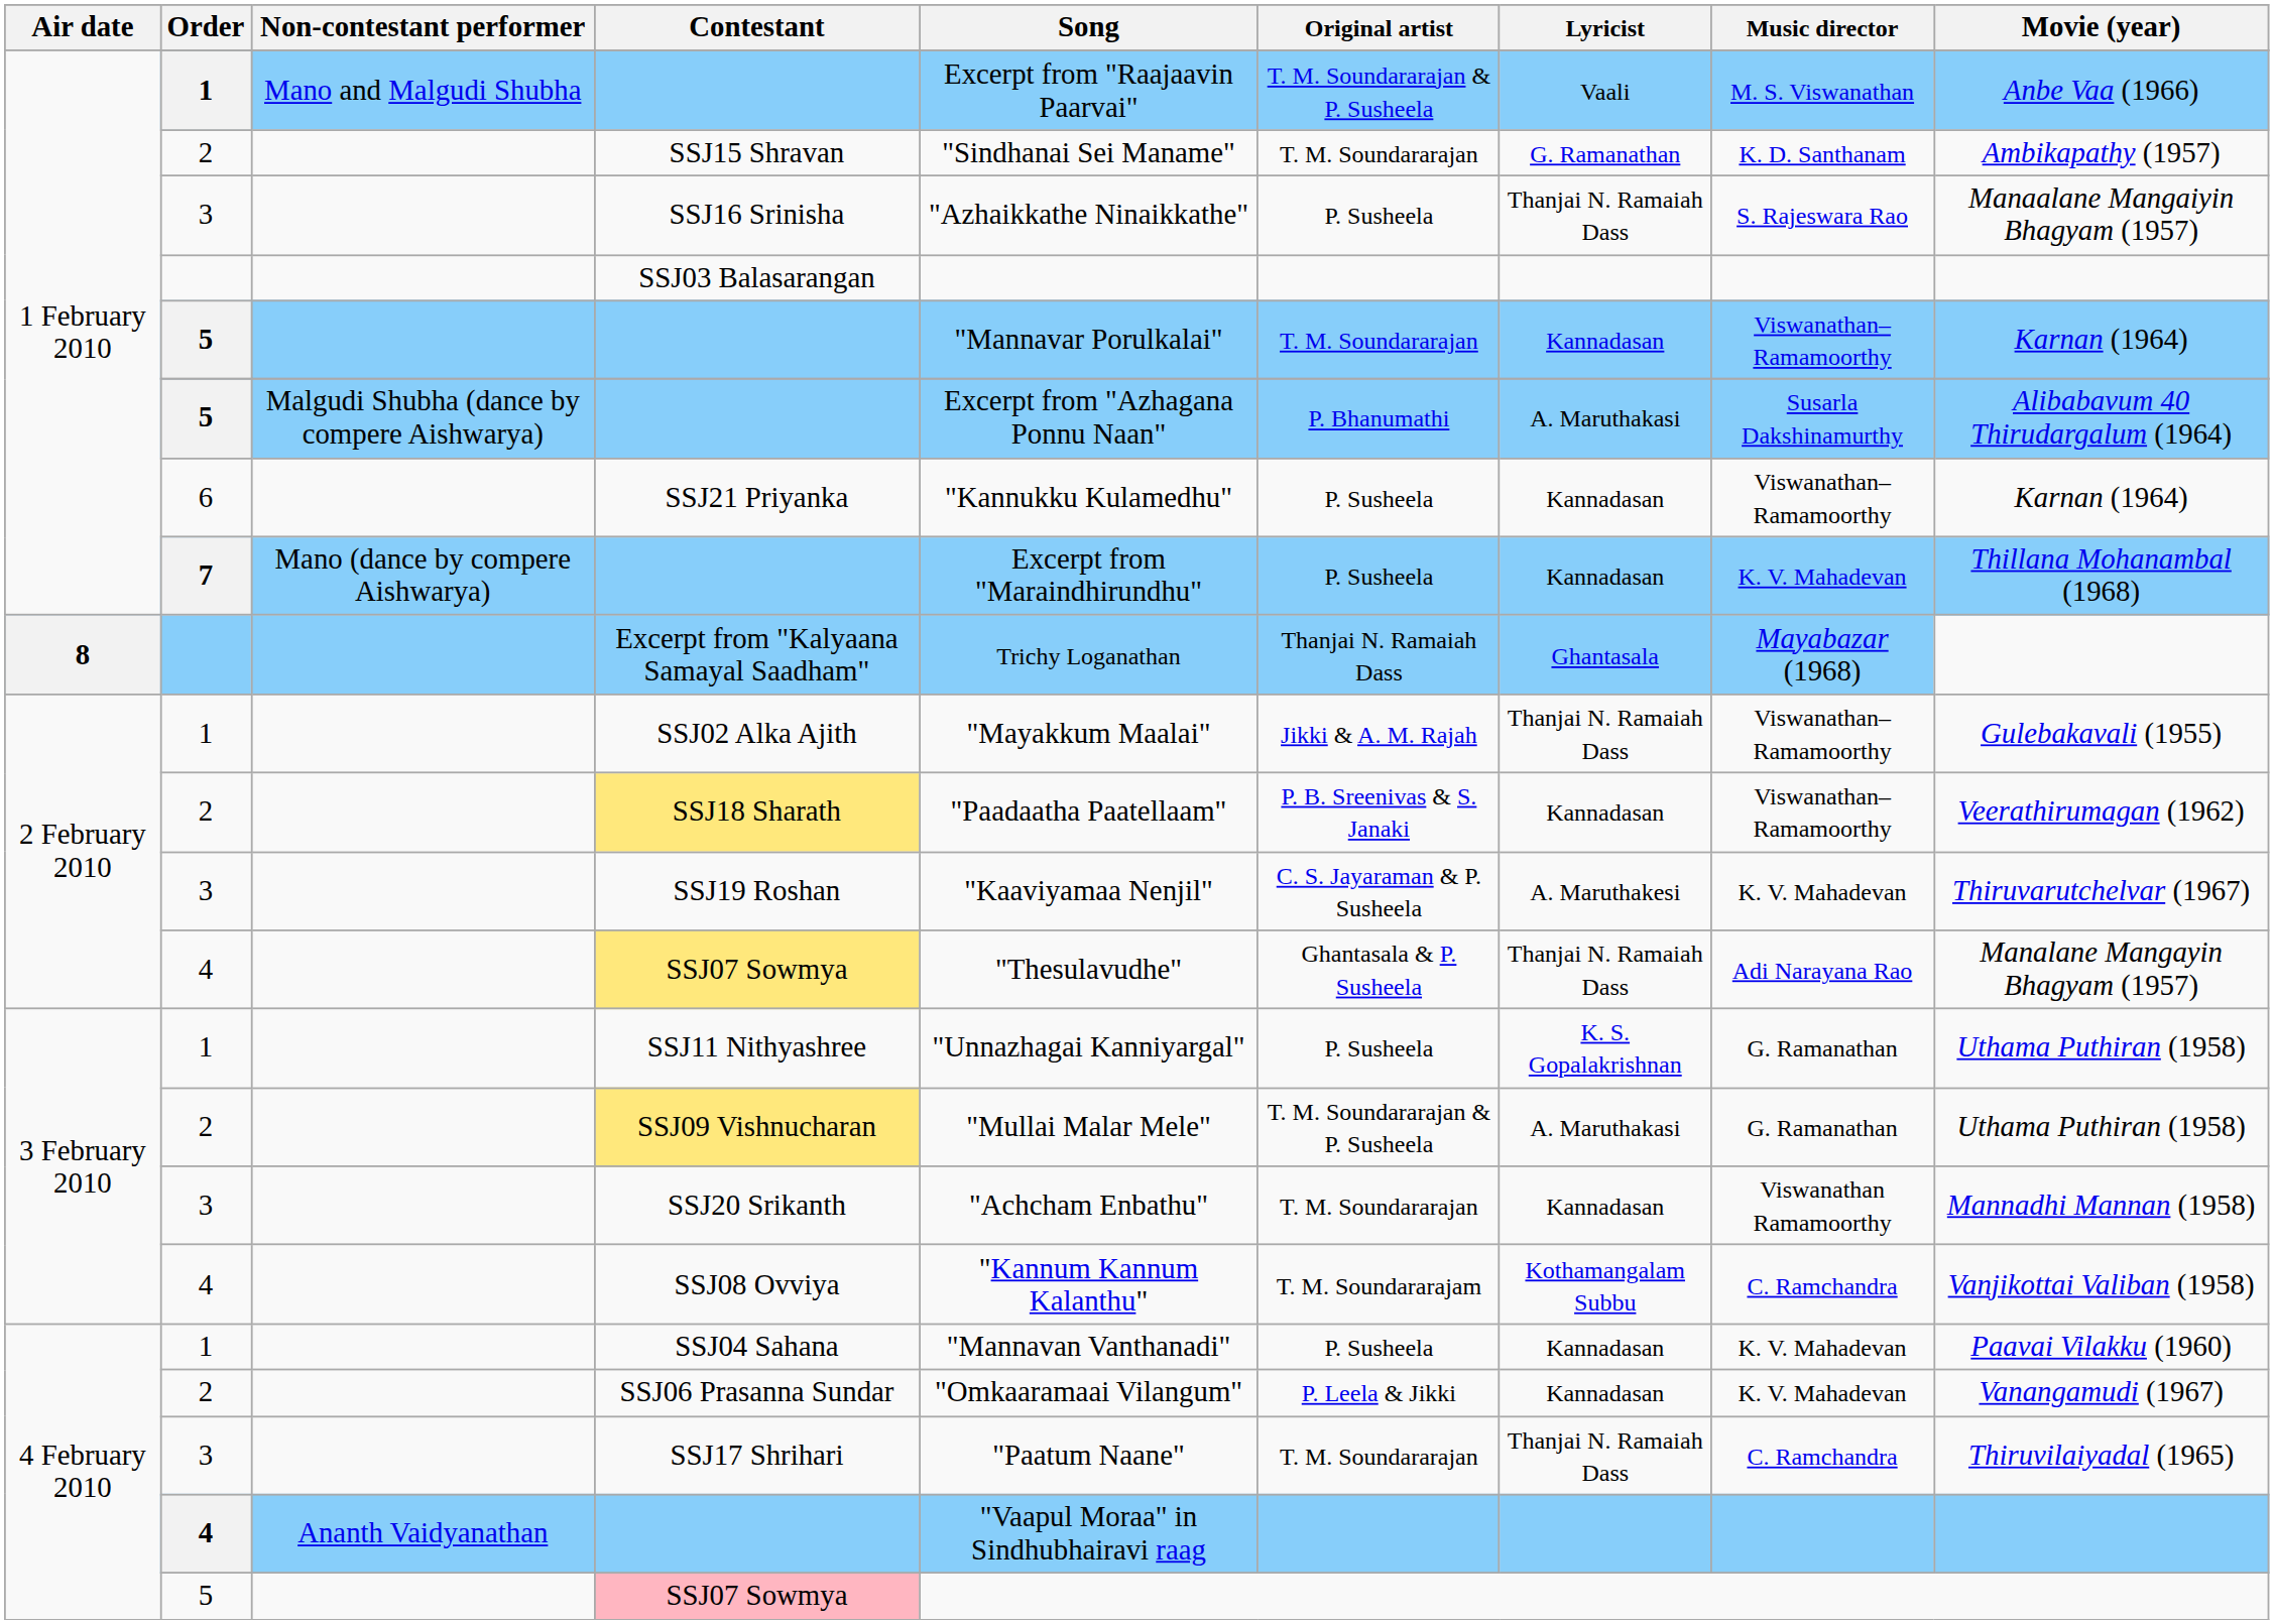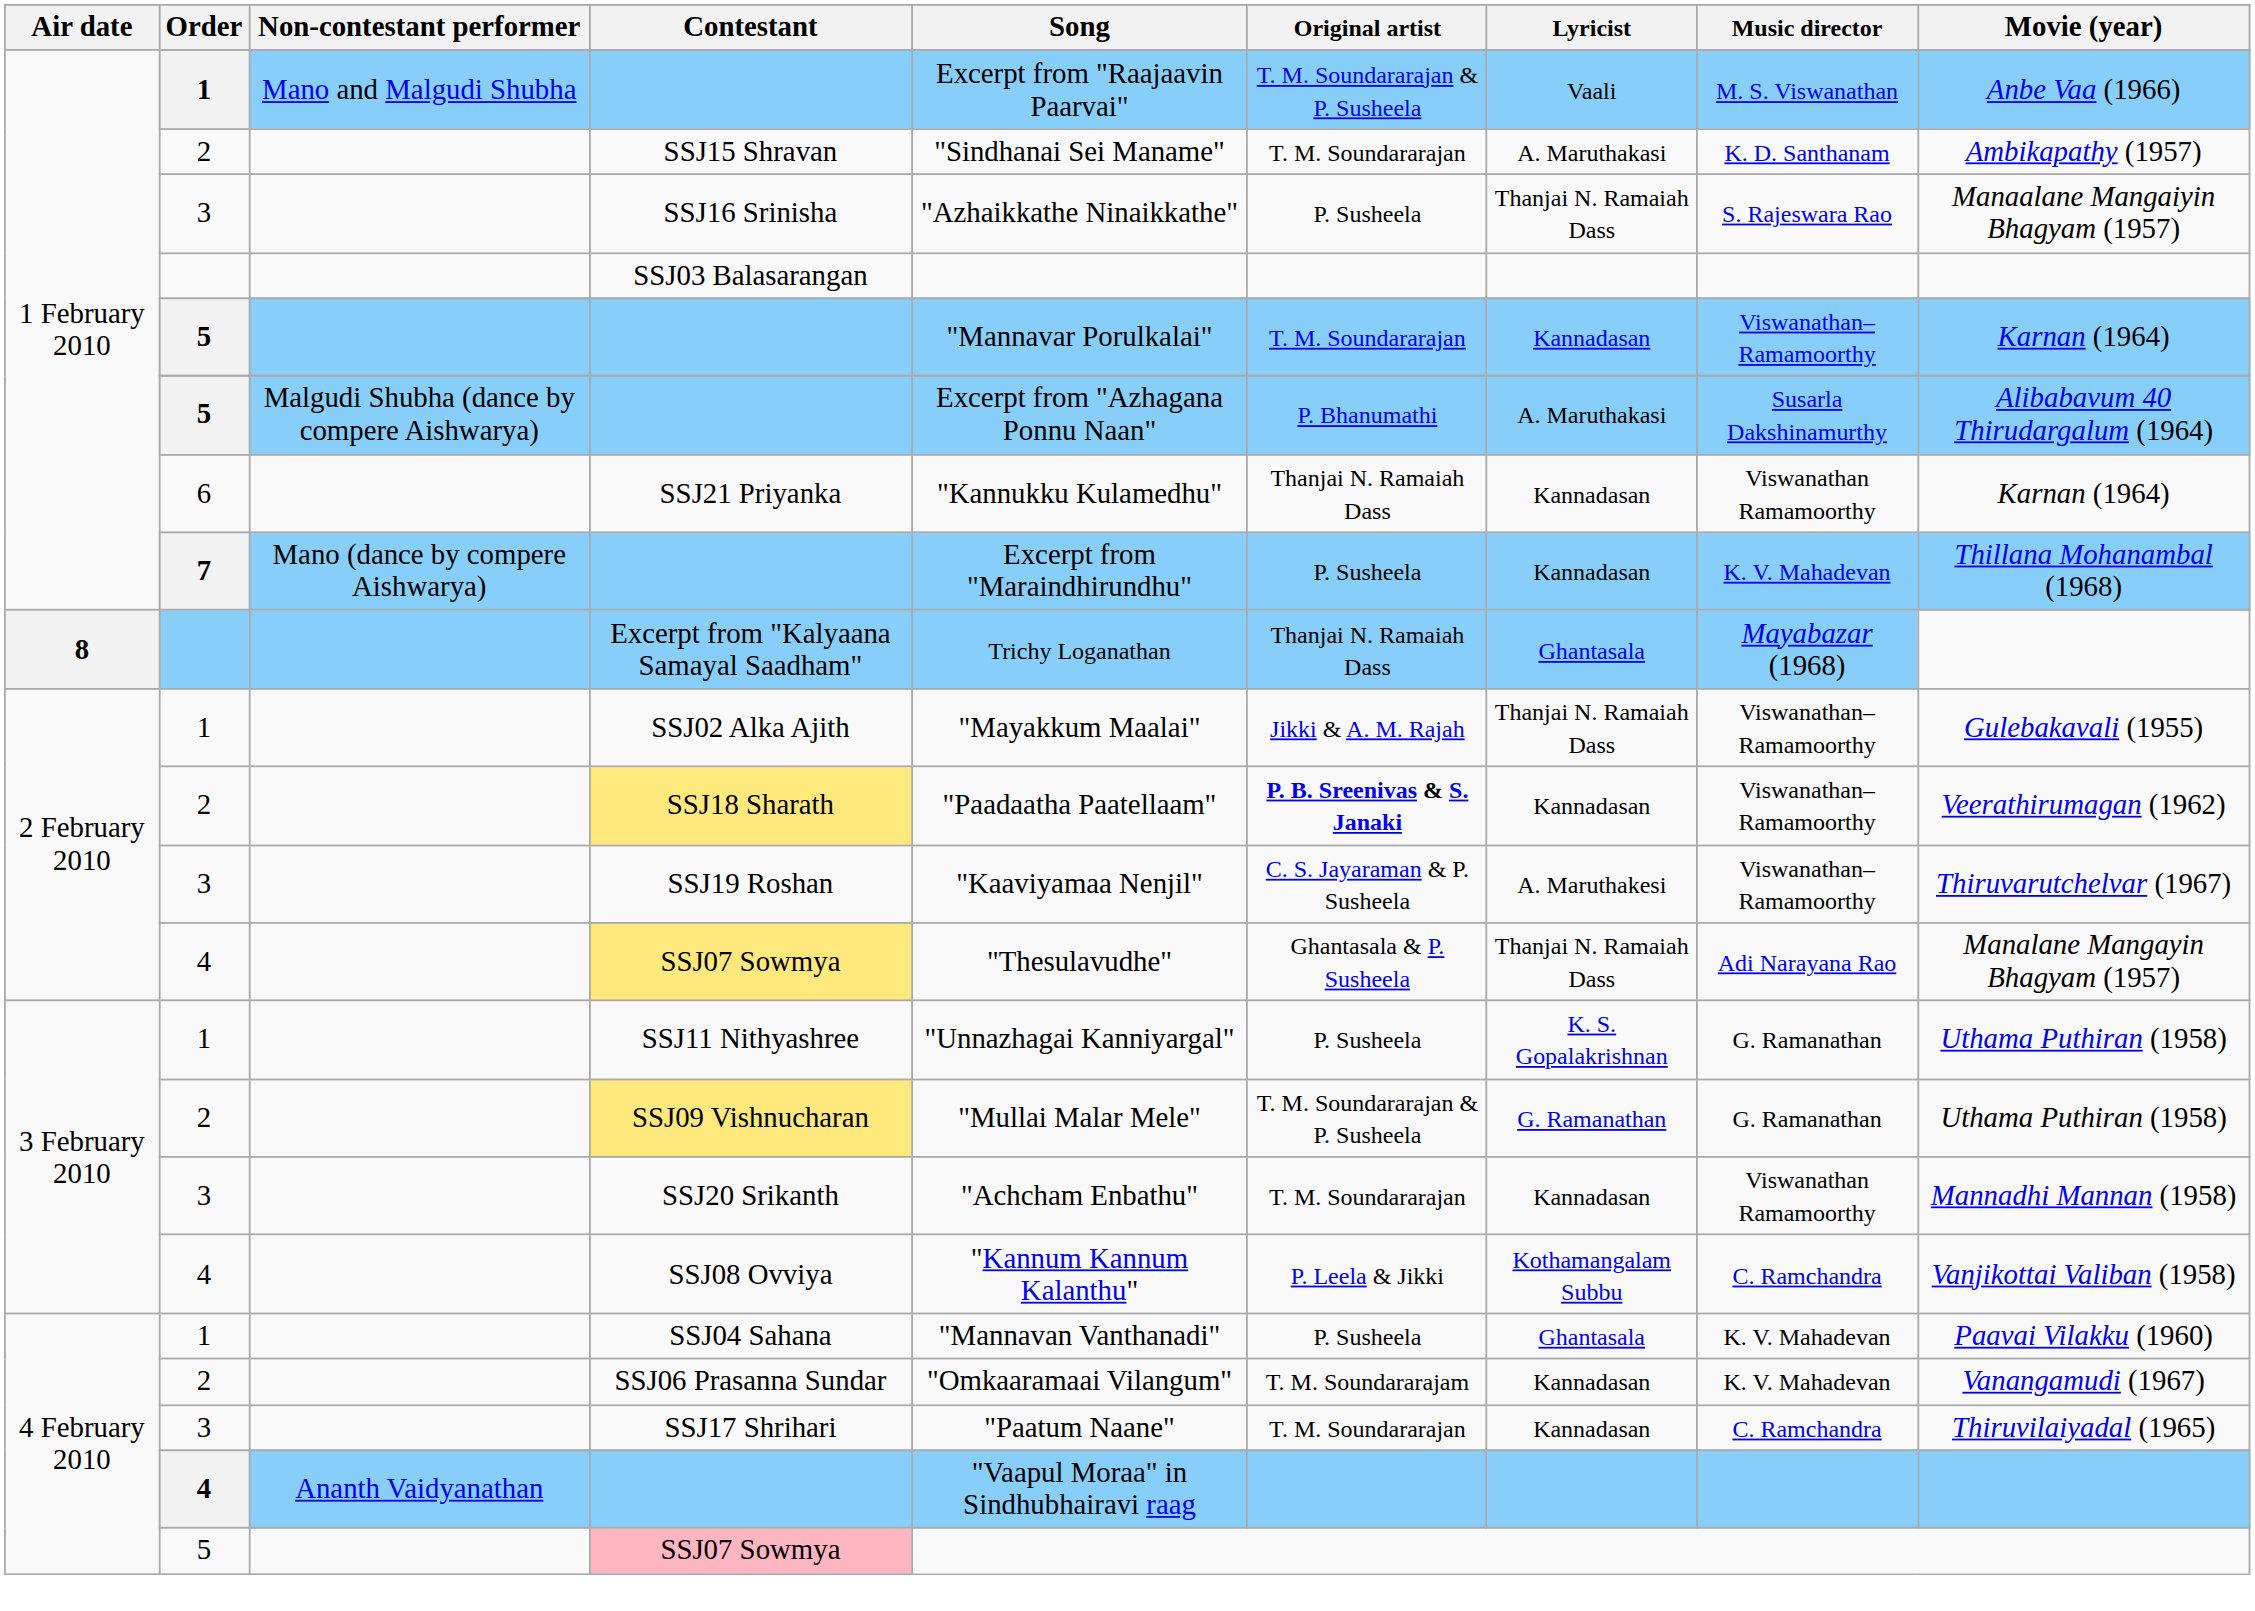 <table class="wikitable sortable sticky-header" style="text-align: center; width: auto;">
 <tr style="background:lightgrey; text-align:center;">
 <th>Air date</th>
 <th>Order</th>
 <th>Non-contestant performer</th>
 <th>Contestant</th>
 <th>Song</th>
 <th><small>Original artist</small></th>
 <th><small>Lyricist</small></th>
 <th><small>Music director</small></th>
 <th>Movie (year)</th>
 </tr>
 <tr>
 <td rowspan=10>1 February 2010</td>
 </tr>
 <tr style="background:lightskyblue">
 <th scope="row">1</th>
 <td><a href='#'>Mano</a> and <a href='#'>Malgudi Shubha</a></td>
 <td></td>
 <td>Excerpt from "Raajaavin Paarvai"</td>
 <td><small><a href='#'>T. M. Soundararajan</a> & <a href='#'>P. Susheela</a></small></td>
 <td><small>Vaali</small></td>
 <td><small><a href='#'>M. S. Viswanathan</a></small></td>
 <td><em><a href='#'>Anbe Vaa</a></em> (1966)</td>
 </tr>
 <tr>
 <td>2</td>
 <td></td>
 <td>SSJ15 Shravan</td>
 <td>"Sindhanai Sei Maname"</td>
 <td><small>T. M. Soundararajan</small></td>
-<td><small><a href='#'>G. Ramanathan</a></small></td>
+<td><small>A. Maruthakasi</small></td>
 <td><small><a href='#'>K. D. Santhanam</a></small></td>
 <td><em><a href='#'>Ambikapathy</a></em> (1957)</td>
 </tr>
 <tr>
 <td>3</td>
 <td></td>
 <td>SSJ16 Srinisha</td>
 <td>"Azhaikkathe Ninaikkathe"</td>
 <td><small>P. Susheela</small></td>
 <td><small>Thanjai N. Ramaiah Dass</small></td>
 <td><small><a href='#'>S. Rajeswara Rao</a></small></td>
 <td><em>Manaalane Mangaiyin Bhagyam</em> (1957)</td>
 </tr>
 <tr 4>
 <td></td>
 <td></td>
 <td>SSJ03 Balasarangan</td>
 <td></td>
 <td></td>
 <td></td>
 <td></td>
 </tr>
 <tr style="background:lightskyblue">
 <th scope="row">5</th>
 <td></td>
 <td></td>
 <td>"Mannavar Porulkalai"</td>
 <td><small><a href='#'>T. M. Soundararajan</a></small></td>
 <td><small><a href='#'>Kannadasan</a></small></td>
 <td><small><a href='#'>Viswanathan–Ramamoorthy</a></small></td>
 <td><em><a href='#'>Karnan</a></em> (1964)</td>
 </tr>
 <tr>
 </tr>
 <tr style="background:lightskyblue">
 <th scope="row">5</th>
 <td>Malgudi Shubha (dance by compere Aishwarya)</td>
 <td></td>
 <td>Excerpt from "Azhagana Ponnu Naan"</td>
 <td><small><a href='#'>P. Bhanumathi</a></small></td>
 <td><small>A. Maruthakasi</small></td>
 <td><small><a href='#'>Susarla Dakshinamurthy</a></small></td>
 <td><em><a href='#'>Alibabavum 40 Thirudargalum</a></em> (1964)</td>
 </tr>
 <tr>
 <td>6</td>
 <td></td>
 <td>SSJ21 Priyanka</td>
 <td>"Kannukku Kulamedhu"</td>
-<td><small>P. Susheela</small></td>
+<td><small>Thanjai N. Ramaiah Dass</small></td>
 <td><small>Kannadasan</small></td>
-<td><small>Viswanathan–Ramamoorthy</small></td>
+<td><small>Viswanathan Ramamoorthy</small></td>
 <td><em>Karnan</em> (1964)</td>
 </tr>
 <tr style="background:lightskyblue">
 <th scope="row">7</th>
 <td>Mano (dance by compere Aishwarya)</td>
 <td></td>
 <td>Excerpt from "Maraindhirundhu"</td>
 <td><small>P. Susheela</small></td>
 <td><small>Kannadasan</small></td>
 <td><small><a href='#'>K. V. Mahadevan</a></small></td>
 <td><em><a href='#'>Thillana Mohanambal</a></em> (1968)</td>
 </tr>
 <tr style="background:lightskyblue">
 <th scope="row">8</th>
 <td></td>
 <td></td>
 <td>Excerpt from "Kalyaana Samayal Saadham"</td>
 <td><small>Trichy Loganathan</small></td>
 <td><small>Thanjai N. Ramaiah Dass</small></td>
 <td><small><a href='#'>Ghantasala</a></small></td>
 <td><em><a href='#'>Mayabazar</a></em> (1968)</td>
 </tr>
 <tr>
 <td rowspan=4>2 February 2010</td>
 <td>1</td>
 <td></td>
 <td>SSJ02 Alka Ajith</td>
 <td>"Mayakkum Maalai"</td>
 <td><small><a href='#'>Jikki</a> & <a href='#'>A. M. Rajah</a></small></td>
 <td><small>Thanjai N. Ramaiah Dass</small></td>
 <td><small>Viswanathan–Ramamoorthy</small></td>
 <td><em><a href='#'>Gulebakavali</a></em> (1955)</td>
 </tr>
 <tr>
 <td>2</td>
 <td></td>
 <td style="background:#ffe87c">SSJ18 Sharath</td>
 <td>"Paadaatha Paatellaam"</td>
-<td><small><a href='#'>P. B. Sreenivas</a> & <a href='#'>S. Janaki</a></small></td>
+<td><strong><small><a href='#'>P. B. Sreenivas</a> & <a href='#'>S. Janaki</a></small></strong></td>
 <td><small>Kannadasan</small></td>
 <td><small>Viswanathan–Ramamoorthy</small></td>
 <td><em><a href='#'>Veerathirumagan</a></em> (1962)</td>
 </tr>
 <tr>
 <td>3</td>
 <td></td>
 <td>SSJ19 Roshan</td>
 <td>"Kaaviyamaa Nenjil"</td>
 <td><small><a href='#'>C. S. Jayaraman</a> & P. Susheela</small></td>
 <td><small>A. Maruthakesi</small></td>
-<td><small>K. V. Mahadevan</small></td>
+<td><small>Viswanathan–Ramamoorthy</small></td>
 <td><em><a href='#'>Thiruvarutchelvar</a></em> (1967)</td>
 </tr>
 <tr>
 <td>4</td>
 <td></td>
 <td style="background:#ffe87c">SSJ07 Sowmya</td>
 <td>"Thesulavudhe"</td>
 <td><small>Ghantasala & <a href='#'>P. Susheela</a></small></td>
 <td><small>Thanjai N. Ramaiah Dass</small></td>
 <td><small><a href='#'>Adi Narayana Rao</a></small></td>
 <td><em>Manalane Mangayin Bhagyam</em> (1957)</td>
 </tr>
 <tr>
 <td rowspan=4>3 February 2010</td>
 <td>1</td>
 <td></td>
 <td>SSJ11 Nithyashree</td>
 <td>"Unnazhagai Kanniyargal"</td>
 <td><small>P. Susheela</small></td>
 <td><small><a href='#'>K. S. Gopalakrishnan</a></small></td>
 <td><small>G. Ramanathan</small></td>
 <td><em><a href='#'>Uthama Puthiran</a></em> (1958)</td>
 </tr>
 <tr>
 <td>2</td>
 <td></td>
 <td style="background:#ffe87c">SSJ09 Vishnucharan</td>
 <td>"Mullai Malar Mele"</td>
 <td><small>T. M. Soundararajan & P. Susheela</small></td>
-<td><small>A. Maruthakasi</small></td>
+<td><small><a href='#'>G. Ramanathan</a></small></td>
 <td><small>G. Ramanathan</small></td>
 <td><em>Uthama Puthiran</em> (1958)</td>
 </tr>
 <tr>
 <td>3</td>
 <td></td>
 <td>SSJ20 Srikanth</td>
 <td>"Achcham Enbathu"</td>
 <td><small>T. M. Soundararajan</small></td>
 <td><small>Kannadasan</small></td>
 <td><small>Viswanathan Ramamoorthy</small></td>
 <td><em><a href='#'>Mannadhi Mannan</a></em> (1958)</td>
 </tr>
 <tr>
 <td>4</td>
 <td></td>
 <td>SSJ08 Ovviya</td>
 <td>"<a href='#'>Kannum Kannum Kalanthu</a>"</td>
-<td><small>T. M. Soundararajam</small></td>
+<td><small><a href='#'>P. Leela</a> & Jikki</small></td>
 <td><small><a href='#'>Kothamangalam Subbu</a></small></td>
 <td><small><a href='#'>C. Ramchandra</a></small></td>
 <td><em><a href='#'>Vanjikottai Valiban</a></em> (1958)</td>
 </tr>
 <tr>
 <td rowspan=5>4 February 2010</td>
 <td>1</td>
 <td></td>
 <td>SSJ04 Sahana</td>
 <td>"Mannavan Vanthanadi"</td>
 <td><small>P. Susheela</small></td>
-<td><small>Kannadasan</small></td>
+<td><small><a href='#'>Ghantasala</a></small></td>
 <td><small>K. V. Mahadevan</small></td>
 <td><em><a href='#'>Paavai Vilakku</a></em> (1960)</td>
 </tr>
 <tr>
 <td>2</td>
 <td></td>
 <td>SSJ06 Prasanna Sundar</td>
 <td>"Omkaaramaai Vilangum"</td>
-<td><small><a href='#'>P. Leela</a> & Jikki</small></td>
+<td><small>T. M. Soundararajam</small></td>
 <td><small>Kannadasan</small></td>
 <td><small>K. V. Mahadevan</small></td>
 <td><em><a href='#'>Vanangamudi</a></em> (1967)</td>
 </tr>
 <tr>
 <td>3</td>
 <td></td>
 <td>SSJ17 Shrihari</td>
 <td>"Paatum Naane"</td>
 <td><small>T. M. Soundararajan</small></td>
-<td><small>Thanjai N. Ramaiah Dass</small></td>
+<td><small>Kannadasan</small></td>
 <td><small><a href='#'>C. Ramchandra</a></small></td>
 <td><em><a href='#'>Thiruvilaiyadal</a></em> (1965)</td>
 </tr>
 <tr style="background:lightskyblue">
 <th scope="row">4</th>
 <td><a href='#'>Ananth Vaidyanathan</a></td>
 <td></td>
 <td>"Vaapul Moraa" in Sindhubhairavi <a href='#'>raag</a></td>
 <td></td>
 <td></td>
 <td></td>
 <td></td>
 </tr>
 <tr>
 <td>5</td>
 <td></td>
 <td style="background:lightpink">SSJ07 Sowmya</td>
 </tr>
 <tr>
 </tr>
 </table>
